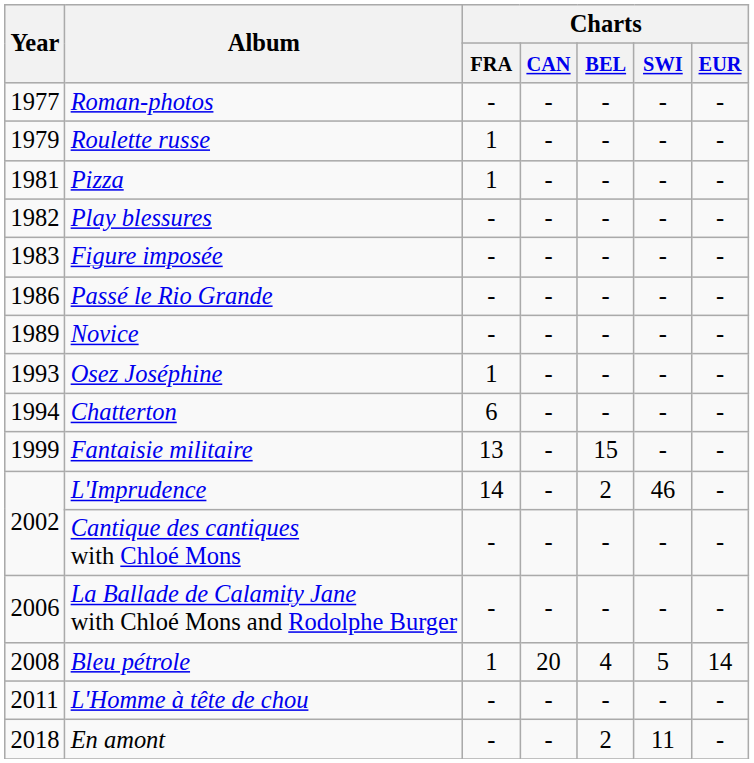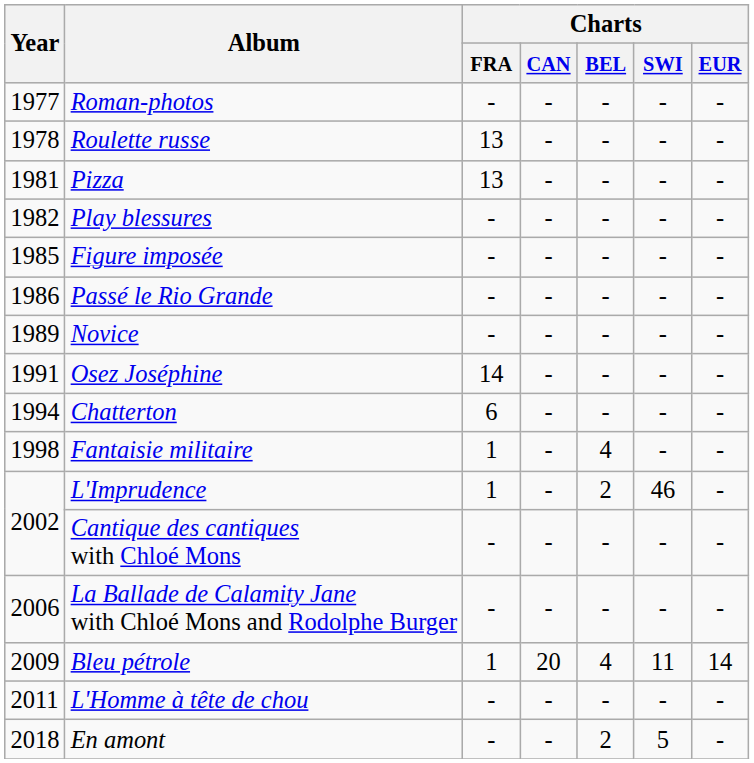 <table class="wikitable">
 <tr>
 <th rowspan="2">Year</th>
 <th rowspan="2">Album</th>
 <th colspan="6">Charts</th>
 </tr>
 <tr>
 <th style="width:30px;"><small>FRA</small></th>
 <th style="width:30px;"><small><a href='#'>CAN</a></small></th>
 <th style="width:30px;"><small><a href='#'>BEL</a></small></th>
 <th style="width:30px;"><small><a href='#'>SWI</a></small><br></th>
 <th style="width:30px;"><small><a href='#'>EUR</a></small></th>
 </tr>
 <tr>
 <td>1977</td>
 <td><em><a href='#'>Roman-photos</a></em></td>
 <td style="text-align:center;">-</td>
 <td style="text-align:center;">-</td>
 <td style="text-align:center;">-</td>
 <td style="text-align:center;">-</td>
 <td style="text-align:center;">-</td>
 </tr>
 <tr>
-<td>1979</td>
+<td>1978</td>
 <td><em><a href='#'>Roulette russe</a></em></td>
-<td style="text-align:center;">1</td>
+<td style="text-align:center;">13</td>
 <td style="text-align:center;">-</td>
 <td style="text-align:center;">-</td>
 <td style="text-align:center;">-</td>
 <td style="text-align:center;">-</td>
 </tr>
 <tr>
 <td>1981</td>
 <td><em><a href='#'>Pizza</a></em></td>
-<td style="text-align:center;">1</td>
+<td style="text-align:center;">13</td>
 <td style="text-align:center;">-</td>
 <td style="text-align:center;">-</td>
 <td style="text-align:center;">-</td>
 <td style="text-align:center;">-</td>
 </tr>
 <tr>
 <td>1982</td>
 <td><em><a href='#'>Play blessures</a></em></td>
 <td style="text-align:center;">-</td>
 <td style="text-align:center;">-</td>
 <td style="text-align:center;">-</td>
 <td style="text-align:center;">-</td>
 <td style="text-align:center;">-</td>
 </tr>
 <tr>
-<td>1983</td>
+<td>1985</td>
 <td><em><a href='#'>Figure imposée</a></em></td>
 <td style="text-align:center;">-</td>
 <td style="text-align:center;">-</td>
 <td style="text-align:center;">-</td>
 <td style="text-align:center;">-</td>
 <td style="text-align:center;">-</td>
 </tr>
 <tr>
 <td>1986</td>
 <td><em><a href='#'>Passé le Rio Grande</a></em></td>
 <td style="text-align:center;">-</td>
 <td style="text-align:center;">-</td>
 <td style="text-align:center;">-</td>
 <td style="text-align:center;">-</td>
 <td style="text-align:center;">-</td>
 </tr>
 <tr>
 <td>1989</td>
 <td><em><a href='#'>Novice</a></em></td>
 <td style="text-align:center;">-</td>
 <td style="text-align:center;">-</td>
 <td style="text-align:center;">-</td>
 <td style="text-align:center;">-</td>
 <td style="text-align:center;">-</td>
 </tr>
 <tr>
-<td>1993</td>
+<td>1991</td>
 <td><em><a href='#'>Osez Joséphine</a></em></td>
-<td style="text-align:center;">1</td>
+<td style="text-align:center;">14</td>
 <td style="text-align:center;">-</td>
 <td style="text-align:center;">-</td>
 <td style="text-align:center;">-</td>
 <td style="text-align:center;">-</td>
 </tr>
 <tr>
 <td>1994</td>
 <td><em><a href='#'>Chatterton</a></em></td>
 <td style="text-align:center;">6</td>
 <td style="text-align:center;">-</td>
 <td style="text-align:center;">-</td>
 <td style="text-align:center;">-</td>
 <td style="text-align:center;">-</td>
 </tr>
 <tr>
-<td>1999</td>
+<td>1998</td>
 <td><em><a href='#'>Fantaisie militaire</a></em></td>
-<td style="text-align:center;">13</td>
+<td style="text-align:center;">1</td>
 <td style="text-align:center;">-</td>
-<td style="text-align:center;">15</td>
+<td style="text-align:center;">4</td>
 <td style="text-align:center;">-</td>
 <td style="text-align:center;">-</td>
 </tr>
 <tr>
 <td rowspan="2">2002</td>
 <td><em><a href='#'>L'Imprudence</a></em></td>
-<td style="text-align:center;">14</td>
+<td style="text-align:center;">1</td>
 <td style="text-align:center;">-</td>
 <td style="text-align:center;">2</td>
 <td style="text-align:center;">46</td>
 <td style="text-align:center;">-</td>
 </tr>
 <tr>
 <td><em><a href='#'>Cantique des cantiques</a></em><br>with <a href='#'>Chloé Mons</a></td>
 <td style="text-align:center;">-</td>
 <td style="text-align:center;">-</td>
 <td style="text-align:center;">-</td>
 <td style="text-align:center;">-</td>
 <td style="text-align:center;">-</td>
 </tr>
 <tr>
 <td>2006</td>
 <td><em><a href='#'>La Ballade de Calamity Jane</a></em><br>with Chloé Mons and <a href='#'>Rodolphe Burger</a></td>
 <td style="text-align:center;">-</td>
 <td style="text-align:center;">-</td>
 <td style="text-align:center;">-</td>
 <td style="text-align:center;">-</td>
 <td style="text-align:center;">-</td>
 </tr>
 <tr>
-<td>2008</td>
+<td>2009</td>
 <td><em><a href='#'>Bleu pétrole</a></em></td>
 <td style="text-align:center;">1</td>
 <td style="text-align:center;">20</td>
 <td style="text-align:center;">4</td>
-<td style="text-align:center;">5</td>
+<td style="text-align:center;">11</td>
 <td style="text-align:center;">14</td>
 </tr>
 <tr>
 <td>2011</td>
 <td><em><a href='#'>L'Homme à tête de chou</a></em></td>
 <td style="text-align:center;">-</td>
 <td style="text-align:center;">-</td>
 <td style="text-align:center;">-</td>
 <td style="text-align:center;">-</td>
 <td style="text-align:center;">-</td>
 </tr>
 <tr>
 <td>2018</td>
 <td><em>En amont</em></td>
 <td style="text-align:center;">-</td>
 <td style="text-align:center;">-</td>
 <td style="text-align:center;">2</td>
-<td style="text-align:center;">11</td>
+<td style="text-align:center;">5</td>
 <td style="text-align:center;">-</td>
 </tr>
 </table>
